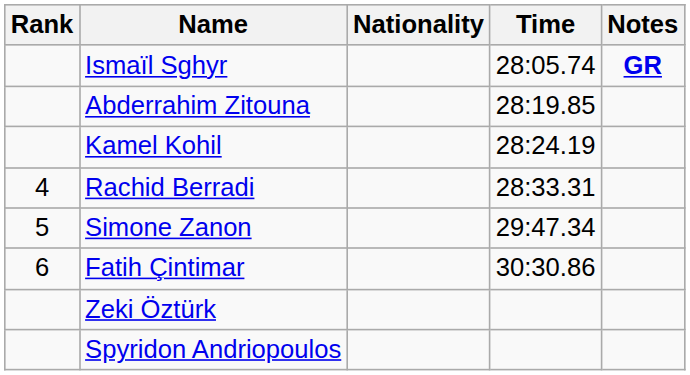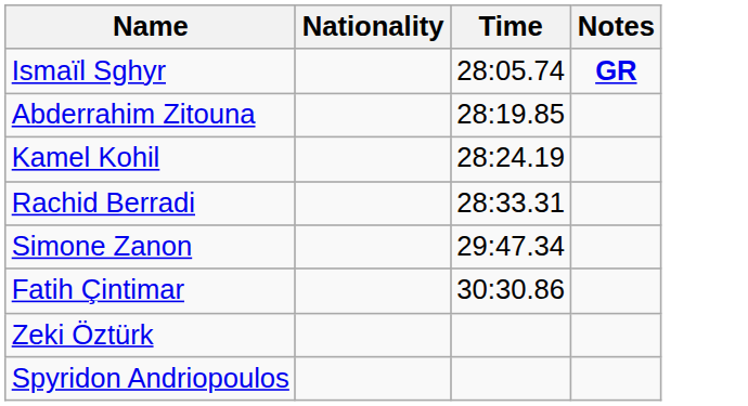 <table class="wikitable sortable" style="text-align:center">
 <tr>
-<th>Rank</th>
 <th>Name</th>
 <th>Nationality</th>
 <th>Time</th>
 <th>Notes</th>
 </tr>
 <tr>
-<td></td>
 <td align=left><a href='#'>Ismaïl Sghyr</a></td>
 <td align=left></td>
 <td>28:05.74</td>
 <td><strong><a href='#'>GR</a></strong></td>
 </tr>
 <tr>
-<td></td>
 <td align=left><a href='#'>Abderrahim Zitouna</a></td>
 <td align=left></td>
 <td>28:19.85</td>
 <td></td>
 </tr>
 <tr>
-<td></td>
 <td align=left><a href='#'>Kamel Kohil</a></td>
 <td align=left></td>
 <td>28:24.19</td>
 <td></td>
 </tr>
 <tr>
-<td>4</td>
 <td align=left><a href='#'>Rachid Berradi</a></td>
 <td align=left></td>
 <td>28:33.31</td>
 <td></td>
 </tr>
 <tr>
-<td>5</td>
 <td align=left><a href='#'>Simone Zanon</a></td>
 <td align=left></td>
 <td>29:47.34</td>
 <td></td>
 </tr>
 <tr>
-<td>6</td>
 <td align=left><a href='#'>Fatih Çintimar</a></td>
 <td align=left></td>
 <td>30:30.86</td>
 <td></td>
 </tr>
 <tr>
-<td></td>
 <td align=left><a href='#'>Zeki Öztürk</a></td>
 <td align=left></td>
 <td></td>
 <td></td>
 </tr>
 <tr>
-<td></td>
 <td align=left><a href='#'>Spyridon Andriopoulos</a></td>
 <td align=left></td>
 <td></td>
 <td></td>
 </tr>
 </table>
